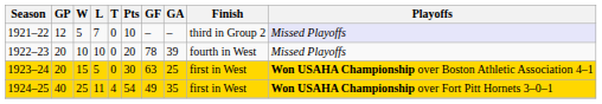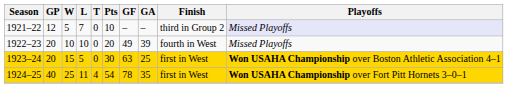 <table class="wikitable">
 <tr>
 <th>Season</th>
 <th>GP</th>
 <th>W</th>
 <th>L</th>
 <th>T</th>
 <th>Pts</th>
 <th>GF</th>
 <th>GA</th>
 <th>Finish</th>
 <th>Playoffs</th>
 </tr>
 <tr>
 <td>1921–22</td>
 <td>12</td>
 <td>5</td>
 <td>7</td>
 <td>0</td>
 <td>10</td>
 <td>–</td>
 <td>–</td>
 <td>third in Group 2</td>
 <td style="background: lavender;"><em>Missed Playoffs</em></td>
 </tr>
 <tr>
 <td>1922–23</td>
 <td>20</td>
 <td>10</td>
 <td>10</td>
 <td>0</td>
 <td>20</td>
-<td>78</td>
+<td>49</td>
 <td>39</td>
 <td>fourth in West</td>
 <td><em>Missed Playoffs</em></td>
 </tr>
 <tr bgcolor="gold">
 <td>1923–24</td>
 <td>20</td>
 <td>15</td>
 <td>5</td>
 <td>0</td>
 <td>30</td>
 <td>63</td>
 <td>25</td>
 <td>first in West</td>
 <td><strong>Won USAHA Championship</strong> over Boston Athletic Association 4–1</td>
 </tr>
 <tr bgcolor="gold">
 <td>1924–25</td>
 <td>40</td>
 <td>25</td>
 <td>11</td>
 <td>4</td>
 <td>54</td>
-<td>49</td>
+<td>78</td>
 <td>35</td>
 <td>first in West</td>
 <td><strong>Won USAHA Championship</strong> over Fort Pitt Hornets 3–0–1</td>
 </tr>
 <tr>
 </tr>
 </table>
